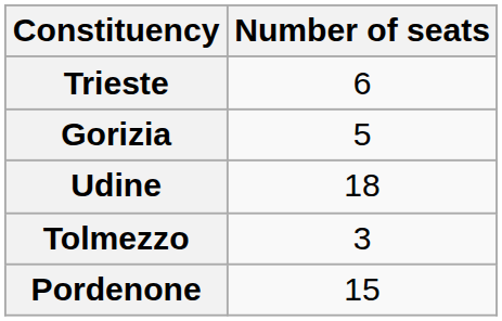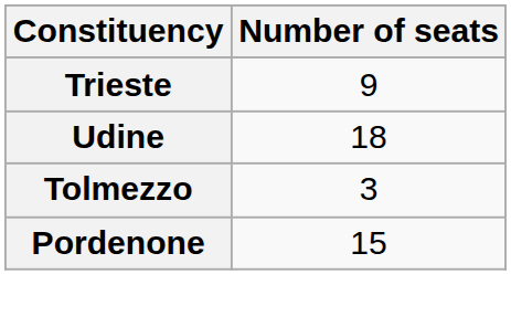 <table class="wikitable" style="text-align:center;">
 <tr>
 <th>Constituency</th>
 <th>Number of seats</th>
 </tr>
 <tr>
 <th>Trieste</th>
-<td>6</td>
-</tr>
-<tr>
-<th>Gorizia</th>
-<td>5</td>
+<td>9</td>
 </tr>
 <tr>
 <th>Udine</th>
 <td>18</td>
 </tr>
 <tr>
 <th>Tolmezzo</th>
 <td>3</td>
 </tr>
 <tr>
 <th>Pordenone</th>
 <td>15</td>
 </tr>
 </table>
